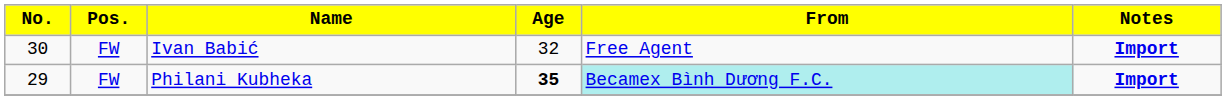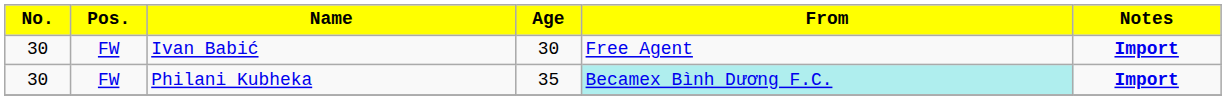 <table class="wikitable sortable" style="text-align:center; font-size:90%; width:90%;">
 <tr>
 <th style="background:Yellow; color:Black; width:2%">No.</th>
 <th style="background:Yellow; color:Black; width:2%">Pos.</th>
 <th style="background:Yellow; color:Black; width:15%">Name</th>
 <th style="background:Yellow; color:Black; width:2%">Age</th>
 <th style="background:Yellow; color:Black; width:20%">From</th>
 <th style="background:Yellow; color:Black; width:6%">Notes</th>
 </tr>
 <tr>
 <td>30</td>
 <td><a href='#'>FW</a></td>
 <td align=left> <a href='#'>Ivan Babić</a></td>
-<td>32</td>
+<td>30</td>
 <td align=left> <a href='#'>Free Agent</a></td>
 <td><strong><a href='#'>Import</a></strong></td>
 </tr>
 <tr>
-<td>29</td>
+<td>30</td>
 <td><a href='#'>FW</a></td>
 <td align=left> <a href='#'>Philani Kubheka</a></td>
-<td><strong>35</strong></td>
+<td>35</td>
 <td align=left style="background: paleturquoise;"> <a href='#'>Becamex Bình Dương F.C.</a></td>
 <td><strong><a href='#'>Import</a></strong></td>
 </tr>
 <tr>
 </tr>
 </table>
